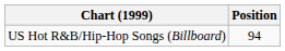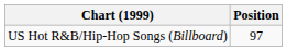 <table class="wikitable">
 <tr>
 <th>Chart (1999)</th>
 <th>Position</th>
 </tr>
 <tr>
 <td>US Hot R&B/Hip-Hop Songs (<em>Billboard</em>)</td>
-<td align="center">94</td>
+<td align="center">97</td>
 </tr>
 </table>
